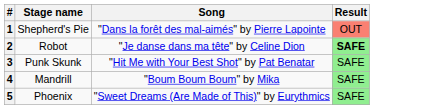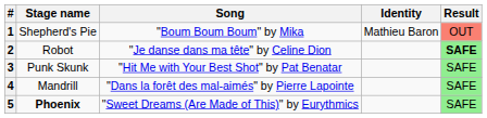 <table class="wikitable plainrowheaders" style="text-align: center">
 <tr>
 <th>#</th>
 <th>Stage name</th>
 <th>Song</th>
+<th>Identity</th>
 <th>Result</th>
 </tr>
 <tr>
 <th>1</th>
 <td>Shepherd's Pie</td>
-<td>"<a href='#'>Dans la forêt des mal-aimés</a>" by <a href='#'>Pierre Lapointe</a></td>
+<td>"<a href='#'>Boum Boum Boum</a>" by <a href='#'>Mika</a></td>
+<td>Mathieu Baron</td>
 <td bgcolor=salmon>OUT</td>
 </tr>
 <tr>
 <th>2</th>
 <td>Robot</td>
 <td>"<a href='#'>Je danse dans ma tête</a>" by <a href='#'>Celine Dion</a></td>
+<td></td>
 <td bgcolor=lightgreen><strong>SAFE</strong></td>
 </tr>
 <tr>
 <th>3</th>
 <td>Punk Skunk</td>
 <td>"<a href='#'>Hit Me with Your Best Shot</a>" by <a href='#'>Pat Benatar</a></td>
+<td></td>
 <td bgcolor=lightgreen>SAFE</td>
 </tr>
 <tr>
 <th>4</th>
 <td>Mandrill</td>
-<td>"<a href='#'>Boum Boum Boum</a>" by <a href='#'>Mika</a></td>
+<td>"<a href='#'>Dans la forêt des mal-aimés</a>" by <a href='#'>Pierre Lapointe</a></td>
+<td></td>
 <td bgcolor=lightgreen>SAFE</td>
 </tr>
 <tr>
 <th>5</th>
-<td>Phoenix</td>
+<td><strong>Phoenix</strong></td>
 <td>"<a href='#'>Sweet Dreams (Are Made of This)</a>" by <a href='#'>Eurythmics</a></td>
+<td></td>
 <td bgcolor=lightgreen>SAFE</td>
 </tr>
 </table>
